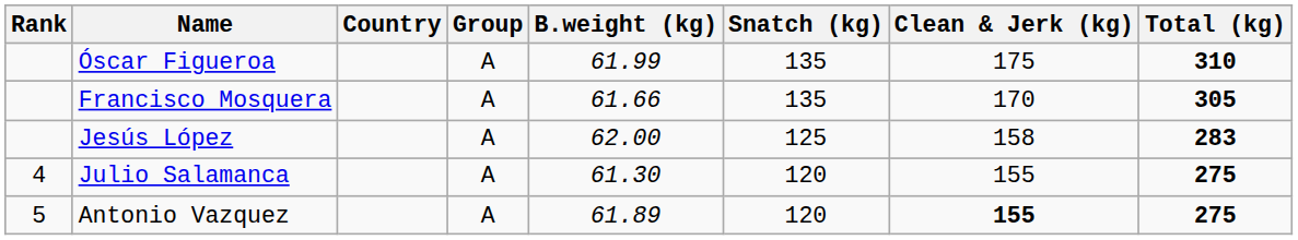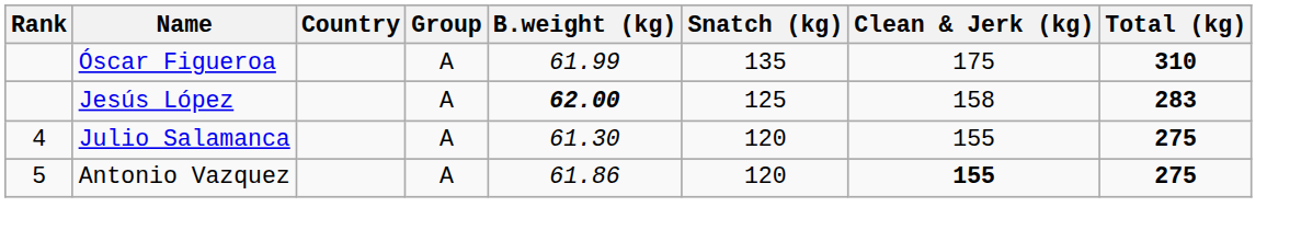 <table class="wikitable sortable" style="text-align:center;">
 <tr>
 <th>Rank</th>
 <th>Name</th>
 <th>Country</th>
 <th>Group</th>
 <th>B.weight (kg)</th>
 <th>Snatch (kg)</th>
 <th>Clean & Jerk (kg)</th>
 <th>Total (kg)</th>
 </tr>
 <tr>
 <td></td>
 <td align=left><a href='#'>Óscar Figueroa</a></td>
 <td align=left></td>
 <td>A</td>
 <td><em>61.99</em></td>
 <td>135</td>
 <td>175</td>
 <td><strong>310</strong></td>
 </tr>
 <tr>
 <td></td>
-<td align=left><a href='#'>Francisco Mosquera</a></td>
-<td align=left></td>
-<td>A</td>
-<td><em>61.66</em></td>
-<td>135</td>
-<td>170</td>
-<td><strong>305</strong></td>
-</tr>
-<tr>
-<td></td>
 <td align=left><a href='#'>Jesús López</a></td>
 <td align=left></td>
 <td>A</td>
-<td><em>62.00</em></td>
+<td><strong><em>62.00</em></strong></td>
 <td>125</td>
 <td>158</td>
 <td><strong>283</strong></td>
 </tr>
 <tr>
 <td>4</td>
 <td align=left><a href='#'>Julio Salamanca</a></td>
 <td align=left></td>
 <td>A</td>
 <td><em>61.30</em></td>
 <td>120</td>
 <td>155</td>
 <td><strong>275</strong></td>
 </tr>
 <tr>
 <td>5</td>
 <td align=left>Antonio Vazquez</td>
 <td align="left"></td>
 <td>A</td>
-<td><em>61.89</em></td>
+<td><em>61.86</em></td>
 <td>120</td>
 <td><strong>155</strong></td>
 <td><strong>275</strong></td>
 </tr>
 </table>
